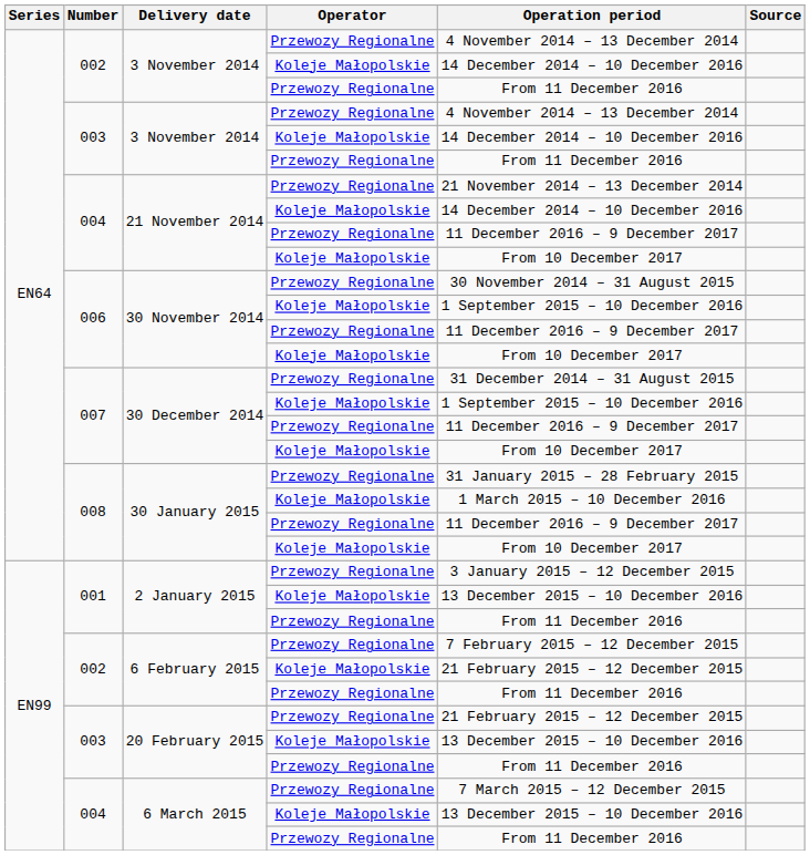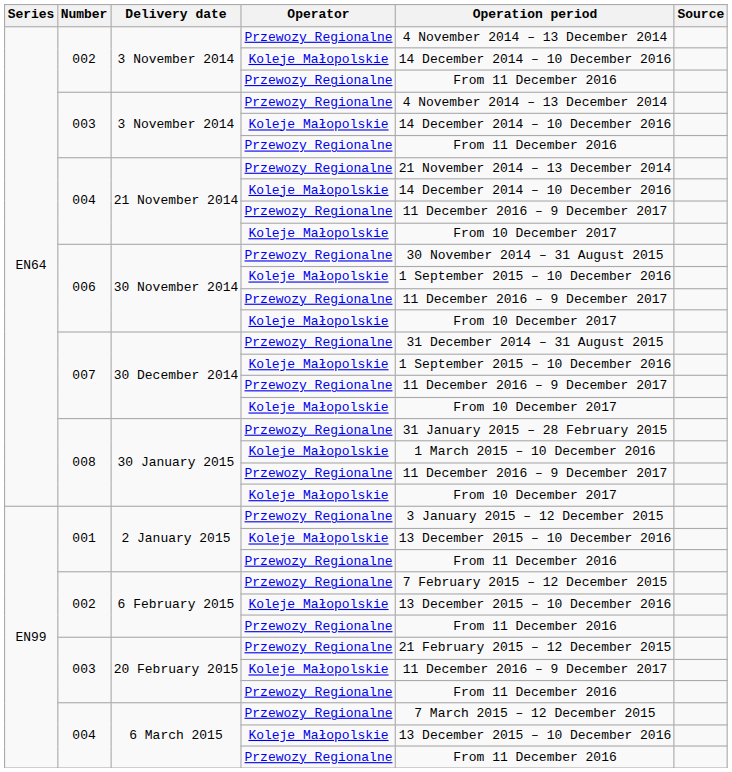 <table class="wikitable sortable" style="text-align:center; font-size:90%;">
 <tr>
 <th>Series</th>
 <th>Number</th>
 <th>Delivery date</th>
 <th>Operator</th>
 <th>Operation period</th>
 <th>Source</th>
 </tr>
 <tr>
 <td rowspan="22">EN64</td>
 <td rowspan=3>002</td>
 <td rowspan=3>3 November 2014</td>
 <td><a href='#'>Przewozy Regionalne</a></td>
 <td>4 November 2014 – 13 December 2014</td>
 <td></td>
 </tr>
 <tr>
 <td><a href='#'>Koleje Małopolskie</a></td>
 <td>14 December 2014 – 10 December 2016</td>
 <td></td>
 </tr>
 <tr>
 <td><a href='#'>Przewozy Regionalne</a></td>
 <td>From 11 December 2016</td>
 <td></td>
 </tr>
 <tr>
 <td rowspan=3>003</td>
 <td rowspan=3>3 November 2014</td>
 <td><a href='#'>Przewozy Regionalne</a></td>
 <td>4 November 2014 – 13 December 2014</td>
 <td></td>
 </tr>
 <tr>
 <td><a href='#'>Koleje Małopolskie</a></td>
 <td>14 December 2014 – 10 December 2016</td>
 <td></td>
 </tr>
 <tr>
 <td><a href='#'>Przewozy Regionalne</a></td>
 <td>From 11 December 2016</td>
 <td></td>
 </tr>
 <tr>
 <td rowspan="4">004</td>
 <td rowspan="4">21 November 2014</td>
 <td><a href='#'>Przewozy Regionalne</a></td>
 <td>21 November 2014 – 13 December 2014</td>
 <td></td>
 </tr>
 <tr>
 <td><a href='#'>Koleje Małopolskie</a></td>
 <td>14 December 2014 – 10 December 2016</td>
 <td></td>
 </tr>
 <tr>
 <td><a href='#'>Przewozy Regionalne</a></td>
 <td>11 December 2016 – 9 December 2017</td>
 <td></td>
 </tr>
 <tr>
 <td><a href='#'>Koleje Małopolskie</a></td>
 <td>From 10 December 2017</td>
 <td></td>
 </tr>
 <tr>
 <td rowspan="4">006</td>
 <td rowspan="4">30 November 2014</td>
 <td><a href='#'>Przewozy Regionalne</a></td>
 <td>30 November 2014 – 31 August 2015</td>
 <td></td>
 </tr>
 <tr>
 <td><a href='#'>Koleje Małopolskie</a></td>
 <td>1 September 2015 – 10 December 2016</td>
 <td></td>
 </tr>
 <tr>
 <td><a href='#'>Przewozy Regionalne</a></td>
 <td>11 December 2016 – 9 December 2017</td>
 <td></td>
 </tr>
 <tr>
 <td><a href='#'>Koleje Małopolskie</a></td>
 <td>From 10 December 2017</td>
 <td></td>
 </tr>
 <tr>
 <td rowspan="4">007</td>
 <td rowspan="4">30 December 2014</td>
 <td><a href='#'>Przewozy Regionalne</a></td>
 <td>31 December 2014 – 31 August 2015</td>
 <td></td>
 </tr>
 <tr>
 <td><a href='#'>Koleje Małopolskie</a></td>
 <td>1 September 2015 – 10 December 2016</td>
 <td></td>
 </tr>
 <tr>
 <td><a href='#'>Przewozy Regionalne</a></td>
 <td>11 December 2016 – 9 December 2017</td>
 <td></td>
 </tr>
 <tr>
 <td><a href='#'>Koleje Małopolskie</a></td>
 <td>From 10 December 2017</td>
 <td></td>
 </tr>
 <tr>
 <td rowspan="4">008</td>
 <td rowspan="4">30 January 2015</td>
 <td><a href='#'>Przewozy Regionalne</a></td>
 <td>31 January 2015 – 28 February 2015</td>
 <td></td>
 </tr>
 <tr>
 <td><a href='#'>Koleje Małopolskie</a></td>
 <td>1 March 2015 – 10 December 2016</td>
 <td></td>
 </tr>
 <tr>
 <td><a href='#'>Przewozy Regionalne</a></td>
 <td>11 December 2016 – 9 December 2017</td>
 <td></td>
 </tr>
 <tr>
 <td><a href='#'>Koleje Małopolskie</a></td>
 <td>From 10 December 2017</td>
 <td></td>
 </tr>
 <tr>
 <td rowspan=12>EN99</td>
 <td rowspan=3>001</td>
 <td rowspan=3>2 January 2015</td>
 <td><a href='#'>Przewozy Regionalne</a></td>
 <td>3 January 2015 – 12 December 2015</td>
 <td></td>
 </tr>
 <tr>
 <td><a href='#'>Koleje Małopolskie</a></td>
 <td>13 December 2015 – 10 December 2016</td>
 <td></td>
 </tr>
 <tr>
 <td><a href='#'>Przewozy Regionalne</a></td>
 <td>From 11 December 2016</td>
 <td></td>
 </tr>
 <tr>
 <td rowspan=3>002</td>
 <td rowspan=3>6 February 2015</td>
 <td><a href='#'>Przewozy Regionalne</a></td>
 <td>7 February 2015 – 12 December 2015</td>
 <td></td>
 </tr>
 <tr>
 <td><a href='#'>Koleje Małopolskie</a></td>
-<td>21 February 2015 – 12 December 2015</td>
+<td>13 December 2015 – 10 December 2016</td>
 <td></td>
 </tr>
 <tr>
 <td><a href='#'>Przewozy Regionalne</a></td>
 <td>From 11 December 2016</td>
 <td></td>
 </tr>
 <tr>
 <td rowspan=3>003</td>
 <td rowspan=3>20 February 2015</td>
 <td><a href='#'>Przewozy Regionalne</a></td>
 <td>21 February 2015 – 12 December 2015</td>
 <td></td>
 </tr>
 <tr>
 <td><a href='#'>Koleje Małopolskie</a></td>
-<td>13 December 2015 – 10 December 2016</td>
+<td>11 December 2016 – 9 December 2017</td>
 <td></td>
 </tr>
 <tr>
 <td><a href='#'>Przewozy Regionalne</a></td>
 <td>From 11 December 2016</td>
 <td></td>
 </tr>
 <tr>
 <td rowspan=3>004</td>
 <td rowspan=3>6 March 2015</td>
 <td><a href='#'>Przewozy Regionalne</a></td>
 <td>7 March 2015 – 12 December 2015</td>
 <td></td>
 </tr>
 <tr>
 <td><a href='#'>Koleje Małopolskie</a></td>
 <td>13 December 2015 – 10 December 2016</td>
 <td></td>
 </tr>
 <tr>
 <td><a href='#'>Przewozy Regionalne</a></td>
 <td>From 11 December 2016</td>
 <td></td>
 </tr>
 <tr>
 </tr>
 </table>
